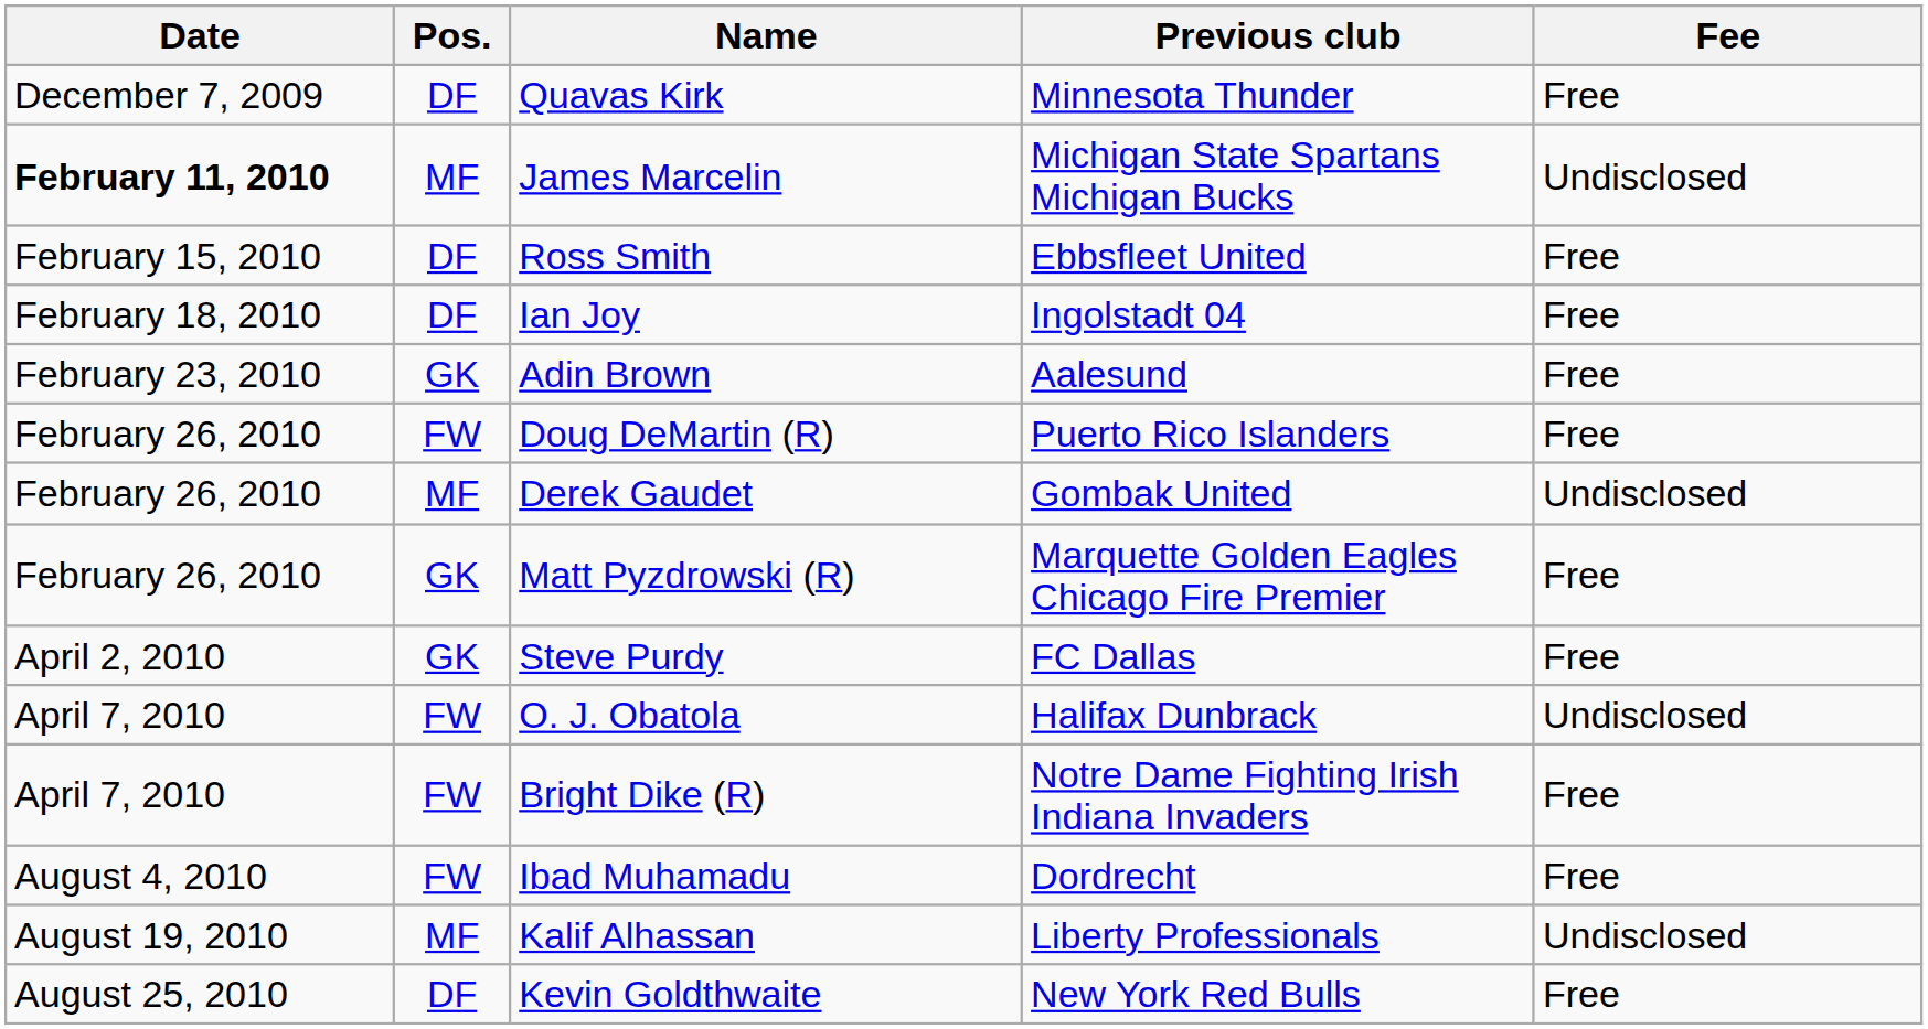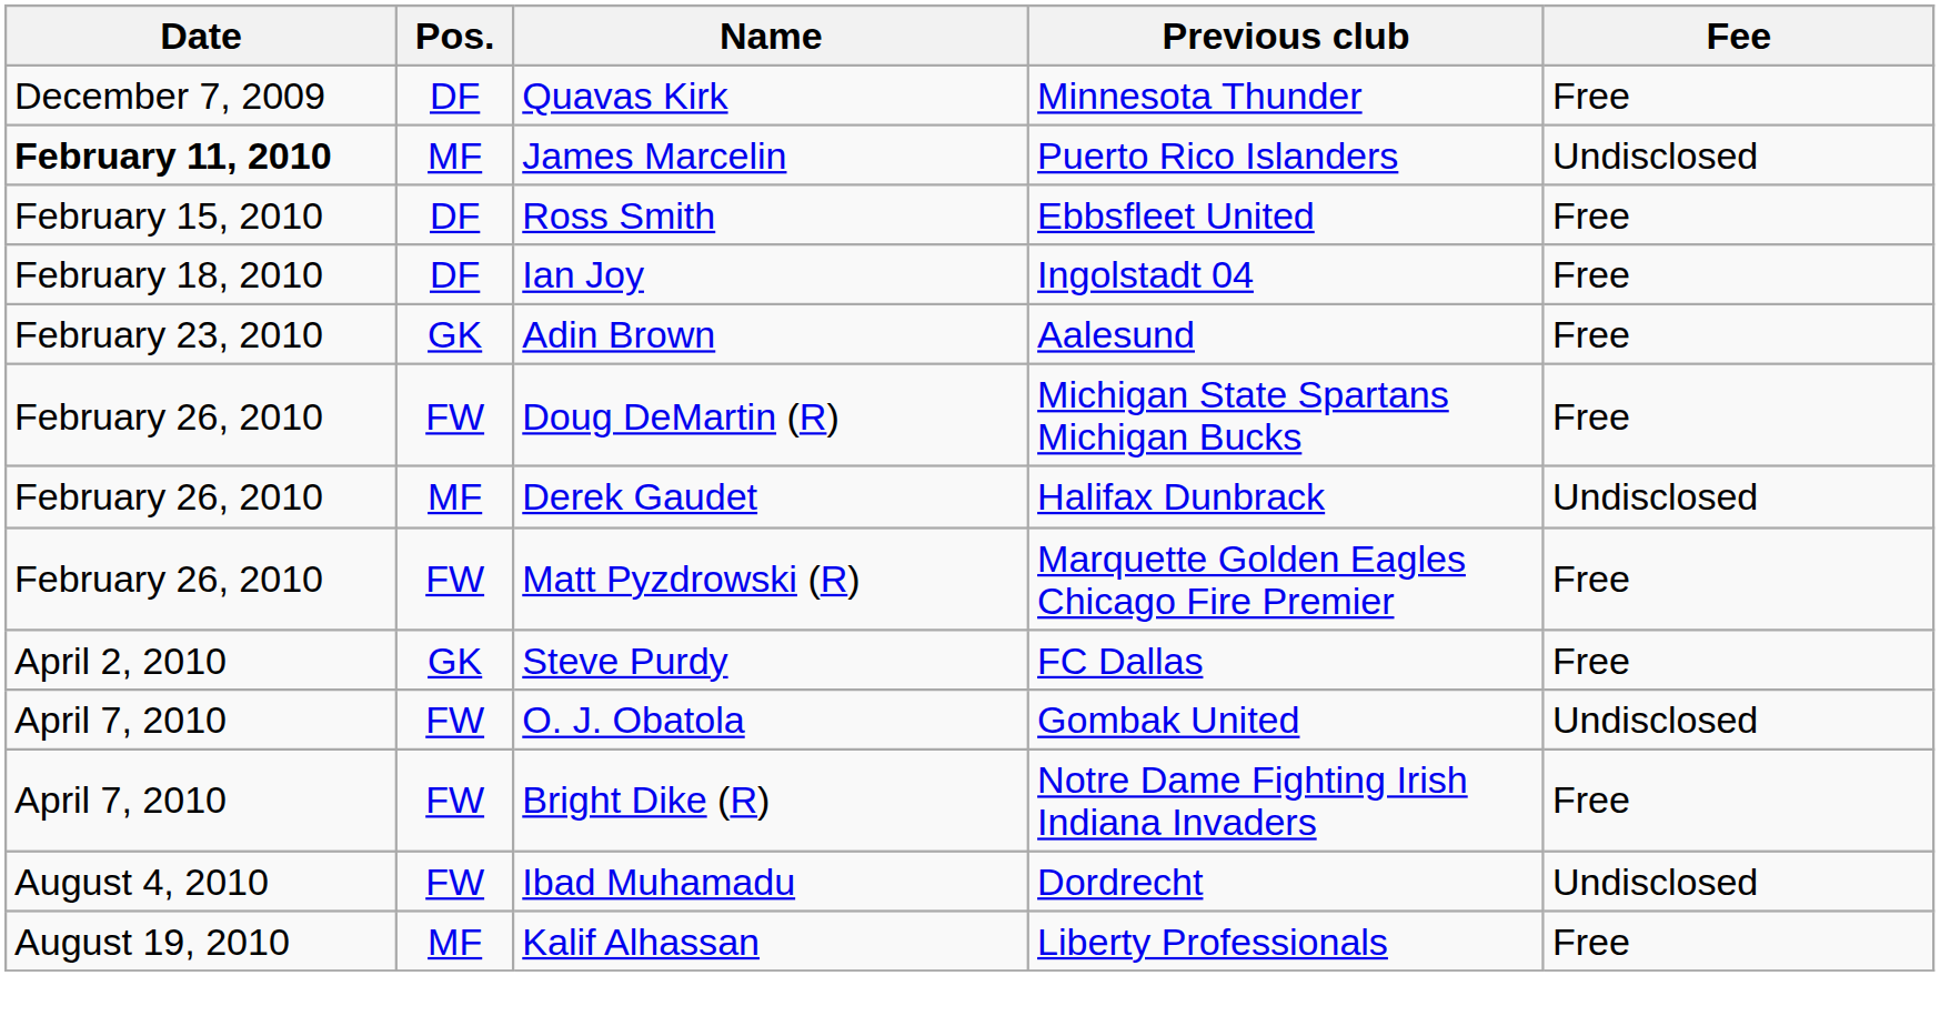 <table class="wikitable" style="font-size: 95%;">
 <tr>
 <th width="150">Date</th>
 <th width="40">Pos.</th>
 <th width="200">Name</th>
 <th width="200">Previous club</th>
 <th width="150">Fee</th>
 </tr>
 <tr>
 <td>December 7, 2009</td>
 <td style="text-align: center;"><a href='#'>DF</a></td>
 <td> <a href='#'>Quavas Kirk</a></td>
 <td> <a href='#'>Minnesota Thunder</a></td>
 <td>Free</td>
 </tr>
 <tr>
 <td><strong>February 11, 2010</strong></td>
 <td style="text-align: center;"><a href='#'>MF</a></td>
 <td> <a href='#'>James Marcelin</a></td>
-<td> <a href='#'>Michigan State Spartans</a><br> <a href='#'>Michigan Bucks</a></td>
+<td> <a href='#'>Puerto Rico Islanders</a></td>
 <td>Undisclosed</td>
 </tr>
 <tr>
 <td>February 15, 2010</td>
 <td style="text-align: center;"><a href='#'>DF</a></td>
 <td> <a href='#'>Ross Smith</a></td>
 <td> <a href='#'>Ebbsfleet United</a></td>
 <td>Free</td>
 </tr>
 <tr>
 <td>February 18, 2010</td>
 <td style="text-align: center;"><a href='#'>DF</a></td>
 <td> <a href='#'>Ian Joy</a></td>
 <td> <a href='#'>Ingolstadt 04</a></td>
 <td>Free</td>
 </tr>
 <tr>
 <td>February 23, 2010</td>
 <td style="text-align: center;"><a href='#'>GK</a></td>
 <td> <a href='#'>Adin Brown</a></td>
 <td> <a href='#'>Aalesund</a></td>
 <td>Free</td>
 </tr>
 <tr>
 <td>February 26, 2010</td>
 <td style="text-align: center;"><a href='#'>FW</a></td>
 <td> <a href='#'>Doug DeMartin</a> (<a href='#'>R</a>)</td>
-<td> <a href='#'>Puerto Rico Islanders</a></td>
+<td> <a href='#'>Michigan State Spartans</a><br> <a href='#'>Michigan Bucks</a></td>
 <td>Free</td>
 </tr>
 <tr>
 <td>February 26, 2010</td>
 <td style="text-align: center;"><a href='#'>MF</a></td>
 <td> <a href='#'>Derek Gaudet</a></td>
-<td> <a href='#'>Gombak United</a></td>
+<td> <a href='#'>Halifax Dunbrack</a></td>
 <td>Undisclosed</td>
 </tr>
 <tr>
 <td>February 26, 2010</td>
-<td style="text-align: center;"><a href='#'>GK</a></td>
+<td style="text-align: center;"><a href='#'>FW</a></td>
 <td> <a href='#'>Matt Pyzdrowski</a> (<a href='#'>R</a>)</td>
 <td> <a href='#'>Marquette Golden Eagles</a><br> <a href='#'>Chicago Fire Premier</a></td>
 <td>Free</td>
 </tr>
 <tr>
 <td>April 2, 2010</td>
 <td style="text-align: center;"><a href='#'>GK</a></td>
 <td> <a href='#'>Steve Purdy</a></td>
 <td> <a href='#'>FC Dallas</a></td>
 <td>Free</td>
 </tr>
 <tr>
 <td>April 7, 2010</td>
 <td style="text-align: center;"><a href='#'>FW</a></td>
 <td> <a href='#'>O. J. Obatola</a></td>
-<td> <a href='#'>Halifax Dunbrack</a></td>
+<td> <a href='#'>Gombak United</a></td>
 <td>Undisclosed</td>
 </tr>
 <tr>
 <td>April 7, 2010</td>
 <td style="text-align: center;"><a href='#'>FW</a></td>
 <td> <a href='#'>Bright Dike</a> (<a href='#'>R</a>)</td>
 <td> <a href='#'>Notre Dame Fighting Irish</a><br> <a href='#'>Indiana Invaders</a></td>
 <td>Free</td>
 </tr>
 <tr>
 <td>August 4, 2010</td>
 <td style="text-align: center;"><a href='#'>FW</a></td>
 <td> <a href='#'>Ibad Muhamadu</a></td>
 <td> <a href='#'>Dordrecht</a></td>
-<td>Free</td>
+<td>Undisclosed</td>
 </tr>
 <tr>
 <td>August 19, 2010</td>
 <td style="text-align: center;"><a href='#'>MF</a></td>
 <td> <a href='#'>Kalif Alhassan</a></td>
 <td> <a href='#'>Liberty Professionals</a></td>
-<td>Undisclosed</td>
-</tr>
-<tr>
-<td>August 25, 2010</td>
-<td style="text-align: center;"><a href='#'>DF</a></td>
-<td> <a href='#'>Kevin Goldthwaite</a></td>
-<td> <a href='#'>New York Red Bulls</a></td>
 <td>Free</td>
 </tr>
 </table>
